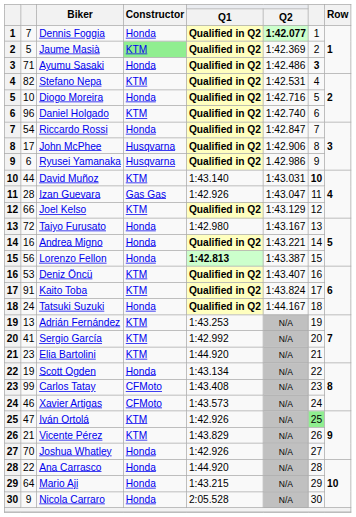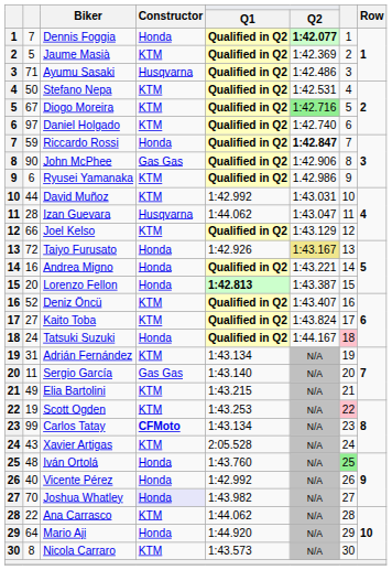 <table class="wikitable sortable" style="font-size: 85%;">
 <tr>
 <th rowspan="2"></th>
 <th rowspan="2"></th>
 <th rowspan="2">Biker</th>
 <th rowspan="2">Constructor</th>
 <th colspan="2" style="background:#eaecf0; text-align:center;"></th>
 <th rowspan="2"></th>
 <th rowspan="2">Row</th>
 </tr>
 <tr>
 <th scope="col">Q1</th>
 <th scope="col">Q2</th>
 </tr>
 <tr>
 <th scope="row">1</th>
 <td align="center">7</td>
 <td> <a href='#'>Dennis Foggia</a></td>
 <td><a href='#'>Honda</a></td>
 <td style="background:#ffffbf;"><strong>Qualified in Q2</strong></td>
 <td style="background:#ccffcc;"><strong>1:42.077</strong></td>
 <td align="center">1</td>
 <td rowspan="3"><strong>1</strong></td>
 </tr>
 <tr>
 <th scope="row">2</th>
 <td align="center">5</td>
 <td> <a href='#'>Jaume Masià</a></td>
-<td style="background: lightgreen;"><a href='#'>KTM</a></td>
+<td><a href='#'>KTM</a></td>
 <td style="background:#ffffbf;"><strong>Qualified in Q2</strong></td>
 <td>1:42.369</td>
 <td align="center">2</td>
 </tr>
 <tr>
 <th scope="row">3</th>
 <td align="center">71</td>
 <td> <a href='#'>Ayumu Sasaki</a></td>
-<td><a href='#'>Honda</a></td>
+<td><a href='#'>Husqvarna</a></td>
 <td style="background:#ffffbf;"><strong>Qualified in Q2</strong></td>
 <td>1:42.486</td>
-<td align="center"><strong>3</strong></td>
+<td align="center">3</td>
 </tr>
 <tr>
 <th scope="row">4</th>
-<td align="center">82</td>
+<td align="center">50</td>
 <td> <a href='#'>Stefano Nepa</a></td>
 <td><a href='#'>KTM</a></td>
 <td style="background:#ffffbf;"><strong>Qualified in Q2</strong></td>
 <td>1:42.531</td>
 <td align="center">4</td>
 <td rowspan="3"><strong>2</strong></td>
 </tr>
 <tr>
 <th scope="row">5</th>
-<td align="center">10</td>
+<td align="center">67</td>
 <td> <a href='#'>Diogo Moreira</a></td>
-<td><a href='#'>Honda</a></td>
+<td><a href='#'>KTM</a></td>
 <td style="background:#ffffbf;"><strong>Qualified in Q2</strong></td>
-<td>1:42.716</td>
+<td style="background: lightgreen;">1:42.716</td>
 <td align="center">5</td>
 </tr>
 <tr>
 <th scope="row">6</th>
-<td align="center">96</td>
+<td align="center">97</td>
 <td> <a href='#'>Daniel Holgado</a></td>
 <td><a href='#'>KTM</a></td>
 <td style="background:#ffffbf;"><strong>Qualified in Q2</strong></td>
 <td>1:42.740</td>
 <td align="center">6</td>
 </tr>
 <tr>
 <th scope="row">7</th>
-<td align="center">54</td>
+<td align="center">59</td>
 <td> <a href='#'>Riccardo Rossi</a></td>
 <td><a href='#'>Honda</a></td>
 <td style="background:#ffffbf;"><strong>Qualified in Q2</strong></td>
-<td>1:42.847</td>
+<td><strong>1:42.847</strong></td>
 <td align="center">7</td>
 <td rowspan="3"><strong>3</strong></td>
 </tr>
 <tr>
 <th scope="row">8</th>
-<td align="center">17</td>
+<td align="center">90</td>
 <td> <a href='#'>John McPhee</a></td>
-<td><a href='#'>Husqvarna</a></td>
+<td><a href='#'>Gas Gas</a></td>
 <td style="background:#ffffbf;"><strong>Qualified in Q2</strong></td>
 <td>1:42.906</td>
 <td align="center">8</td>
 </tr>
 <tr>
 <th scope="row">9</th>
 <td align="center">6</td>
 <td> <a href='#'>Ryusei Yamanaka</a></td>
-<td><a href='#'>Husqvarna</a></td>
+<td><a href='#'>KTM</a></td>
 <td style="background:#ffffbf;"><strong>Qualified in Q2</strong></td>
 <td>1.42.986</td>
 <td align="center">9</td>
 </tr>
 <tr>
 <th scope="row">10</th>
 <td align="center">44</td>
 <td> <a href='#'>David Muñoz</a></td>
 <td><a href='#'>KTM</a></td>
-<td>1:43.140</td>
+<td>1:42.992</td>
 <td>1:43.031</td>
-<td align="center"><strong>10</strong></td>
+<td align="center">10</td>
 <td rowspan="3"><strong>4</strong></td>
 </tr>
 <tr>
 <th scope="row">11</th>
 <td align="center">28</td>
 <td> <a href='#'>Izan Guevara</a></td>
-<td><a href='#'>Gas Gas</a></td>
-<td>1:42.926</td>
+<td><a href='#'>Husqvarna</a></td>
+<td>1:44.062</td>
 <td>1:43.047</td>
 <td align="center">11</td>
 </tr>
 <tr>
 <th scope="row">12</th>
 <td align="center">66</td>
 <td> <a href='#'>Joel Kelso</a></td>
 <td><a href='#'>KTM</a></td>
 <td style="background:#ffffbf;"><strong>Qualified in Q2</strong></td>
 <td>1:43.129</td>
 <td align="center">12</td>
 </tr>
 <tr>
 <th scope="row">13</th>
 <td align="center">72</td>
 <td> <a href='#'>Taiyo Furusato</a></td>
 <td><a href='#'>Honda</a></td>
-<td>1:42.980</td>
-<td>1:43.167</td>
+<td>1:42.926</td>
+<td style="background: khaki;">1:43.167</td>
 <td align="center">13</td>
 <td rowspan="3"><strong>5</strong></td>
 </tr>
 <tr>
 <th scope="row">14</th>
 <td align="center">16</td>
 <td> <a href='#'>Andrea Migno</a></td>
 <td><a href='#'>Honda</a></td>
 <td style="background:#ffffbf;"><strong>Qualified in Q2</strong></td>
 <td>1:43.221</td>
 <td align="center">14</td>
 </tr>
 <tr>
 <th scope="row">15</th>
-<td align="center">56</td>
+<td align="center">20</td>
 <td> <a href='#'>Lorenzo Fellon</a></td>
 <td><a href='#'>Honda</a></td>
 <td style="background:#ccffcc;"><strong>1:42.813</strong></td>
 <td>1:43.387</td>
 <td align="center">15</td>
 </tr>
 <tr>
 <th scope="row">16</th>
-<td align="center">53</td>
+<td align="center">52</td>
 <td> <a href='#'>Deniz Öncü</a></td>
 <td><a href='#'>KTM</a></td>
 <td style="background:#ffffbf;"><strong>Qualified in Q2</strong></td>
 <td>1:43.407</td>
 <td align="center">16</td>
 <td rowspan="3"><strong>6</strong></td>
 </tr>
 <tr>
 <th scope="row">17</th>
-<td align="center">91</td>
+<td align="center">27</td>
 <td> <a href='#'>Kaito Toba</a></td>
 <td><a href='#'>KTM</a></td>
 <td style="background:#ffffbf;"><strong>Qualified in Q2</strong></td>
 <td>1:43.824</td>
 <td align="center">17</td>
 </tr>
 <tr>
 <th scope="row">18</th>
 <td align="center">24</td>
 <td> <a href='#'>Tatsuki Suzuki</a></td>
 <td><a href='#'>Honda</a></td>
 <td style="background:#ffffbf;"><strong>Qualified in Q2</strong></td>
 <td>1:44.167</td>
-<td align="center">18</td>
+<td align="center" style="background: pink;">18</td>
 </tr>
 <tr>
 <th scope="row">19</th>
-<td align="center">13</td>
+<td align="center">31</td>
 <td> <a href='#'>Adrián Fernández</a></td>
 <td><a href='#'>KTM</a></td>
-<td>1:43.253</td>
+<td>1:43.134</td>
 <td style="background: silver" align="center" data-sort-value="19"><small>N/A</small></td>
 <td align="center">19</td>
 <td rowspan="3"><strong>7</strong></td>
 </tr>
 <tr>
 <th scope="row">20</th>
-<td align="center">41</td>
+<td align="center">11</td>
 <td> <a href='#'>Sergio García</a></td>
-<td><a href='#'>KTM</a></td>
-<td>1:42.992</td>
+<td><a href='#'>Gas Gas</a></td>
+<td>1:43.140</td>
 <td style="background: silver" align="center" data-sort-value="20"><small>N/A</small></td>
 <td align="center">20</td>
 </tr>
 <tr>
 <th scope="row">21</th>
-<td align="center">23</td>
+<td align="center">49</td>
 <td> <a href='#'>Elia Bartolini</a></td>
 <td><a href='#'>KTM</a></td>
-<td>1:44.920</td>
+<td>1:43.215</td>
 <td style="background: silver" align="center" data-sort-value="21"><small>N/A</small></td>
 <td align="center">21</td>
 </tr>
 <tr>
 <th scope="row">22</th>
 <td align="center">19</td>
 <td> <a href='#'>Scott Ogden</a></td>
-<td><a href='#'>Honda</a></td>
-<td>1:43.134</td>
+<td><a href='#'>KTM</a></td>
+<td>1:43.253</td>
 <td style="background: silver" align="center" data-sort-value="22"><small>N/A</small></td>
-<td align="center">22</td>
+<td align="center" style="background: pink;">22</td>
 <td rowspan="3"><strong>8</strong></td>
 </tr>
 <tr>
 <th scope="row">23</th>
 <td align="center">99</td>
 <td> <a href='#'>Carlos Tatay</a></td>
-<td><a href='#'>CFMoto</a></td>
-<td>1:43.408</td>
+<td><strong><a href='#'>CFMoto</a></strong></td>
+<td>1:43.134</td>
 <td style="background: silver" align="center" data-sort-value="23"><small>N/A</small></td>
 <td align="center">23</td>
 </tr>
 <tr>
 <th scope="row">24</th>
-<td align="center">46</td>
+<td align="center">43</td>
 <td> <a href='#'>Xavier Artigas</a></td>
-<td><a href='#'>CFMoto</a></td>
-<td>1:43.573</td>
+<td><a href='#'>KTM</a></td>
+<td>2:05.528</td>
 <td style="background: silver" align="center" data-sort-value="25"><small>N/A</small></td>
 <td align="center">24</td>
 </tr>
 <tr>
 <th scope="row">25</th>
-<td align="center">47</td>
+<td align="center">48</td>
 <td> <a href='#'>Iván Ortolá</a></td>
-<td><a href='#'>KTM</a></td>
-<td>1:42.926</td>
+<td><a href='#'>Honda</a></td>
+<td>1:43.760</td>
 <td style="background: silver" align="center" data-sort-value="26"><small>N/A</small></td>
 <td align="center" style="background: lightgreen;">25</td>
 <td rowspan="3"><strong>9</strong></td>
 </tr>
 <tr>
 <th scope="row">26</th>
-<td align="center">21</td>
+<td align="center">40</td>
 <td> <a href='#'>Vicente Pérez</a></td>
-<td><a href='#'>KTM</a></td>
-<td>1:43.829</td>
+<td><a href='#'>Honda</a></td>
+<td>1:42.992</td>
 <td style="background: silver" align="center" data-sort-value="27"><small>N/A</small></td>
 <td align="center">26</td>
 </tr>
 <tr>
 <th scope="row">27</th>
 <td align="center">70</td>
 <td> <a href='#'>Joshua Whatley</a></td>
-<td><a href='#'>Honda</a></td>
-<td>1:42.926</td>
+<td style="background: lavender;"><a href='#'>Honda</a></td>
+<td>1:43.982</td>
 <td style="background: silver" align="center" data-sort-value="28"><small>N/A</small></td>
 <td align="center">27</td>
 </tr>
 <tr>
 <th scope="row">28</th>
 <td align="center">22</td>
 <td> <a href='#'>Ana Carrasco</a></td>
-<td><a href='#'>Honda</a></td>
-<td>1:44.920</td>
+<td><a href='#'>KTM</a></td>
+<td>1:44.062</td>
 <td style="background: silver" align="center" data-sort-value="29"><small>N/A</small></td>
 <td align="center">28</td>
 <td rowspan="3"><strong>10</strong></td>
 </tr>
 <tr>
 <th scope="row">29</th>
 <td align="center">64</td>
 <td> <a href='#'>Mario Aji</a></td>
 <td><a href='#'>Honda</a></td>
-<td>1:43.215</td>
+<td>1:44.920</td>
 <td style="background: silver" align="center" data-sort-value="30"><small>N/A</small></td>
 <td align="center">29</td>
 </tr>
 <tr>
 <th scope="row">30</th>
-<td align="center">9</td>
+<td align="center">8</td>
 <td> <a href='#'>Nicola Carraro</a></td>
-<td><a href='#'>Honda</a></td>
-<td>2:05.528</td>
+<td><a href='#'>KTM</a></td>
+<td>1:43.573</td>
 <td style="background: silver" align="center" data-sort-value="30"><small>N/A</small></td>
 <td align="center">30</td>
 </tr>
 <tr>
 <th colspan="8"></th>
 </tr>
 <tr>
 </tr>
 </table>
